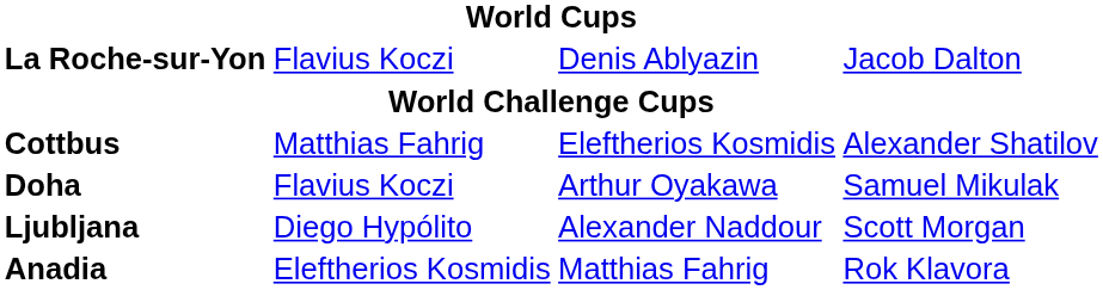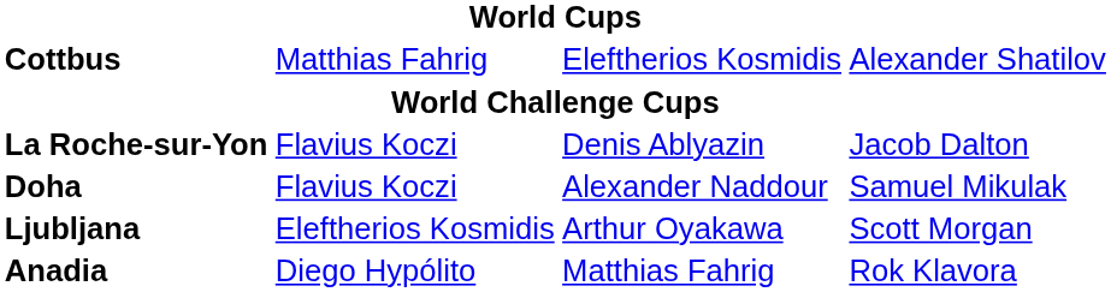 <table>
 <tr>
 <td colspan="4" align="center"><strong>World Cups</strong></td>
+</tr>
+<tr>
+<th scope=row style="text-align:left">Cottbus</th>
+<td> <a href='#'>Matthias Fahrig</a></td>
+<td> <a href='#'>Eleftherios Kosmidis</a></td>
+<td> <a href='#'>Alexander Shatilov</a></td>
+</tr>
+<tr>
+<td colspan="4" align="center"><strong>World Challenge Cups</strong></td>
 </tr>
 <tr>
 <th scope=row style="text-align:left">La Roche-sur-Yon</th>
 <td> <a href='#'>Flavius Koczi</a></td>
 <td> <a href='#'>Denis Ablyazin</a></td>
 <td> <a href='#'>Jacob Dalton</a></td>
 </tr>
 <tr>
-<td colspan="4" align="center"><strong>World Challenge Cups</strong></td>
-</tr>
-<tr>
-<th scope=row style="text-align:left">Cottbus</th>
-<td> <a href='#'>Matthias Fahrig</a></td>
-<td> <a href='#'>Eleftherios Kosmidis</a></td>
-<td> <a href='#'>Alexander Shatilov</a></td>
-</tr>
-<tr>
 <th scope=row style="text-align:left">Doha</th>
 <td> <a href='#'>Flavius Koczi</a></td>
-<td> <a href='#'>Arthur Oyakawa</a></td>
+<td> <a href='#'>Alexander Naddour</a></td>
 <td> <a href='#'>Samuel Mikulak</a></td>
 </tr>
 <tr>
 <th scope=row style="text-align:left">Ljubljana</th>
-<td> <a href='#'>Diego Hypólito</a></td>
-<td> <a href='#'>Alexander Naddour</a></td>
+<td> <a href='#'>Eleftherios Kosmidis</a></td>
+<td> <a href='#'>Arthur Oyakawa</a></td>
 <td> <a href='#'>Scott Morgan</a></td>
 </tr>
 <tr>
 <th scope=row style="text-align:left">Anadia</th>
-<td> <a href='#'>Eleftherios Kosmidis</a></td>
+<td> <a href='#'>Diego Hypólito</a></td>
 <td> <a href='#'>Matthias Fahrig</a></td>
 <td> <a href='#'>Rok Klavora</a></td>
 </tr>
 </table>
